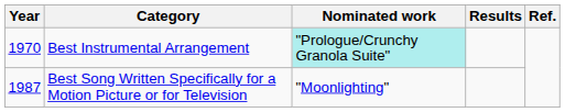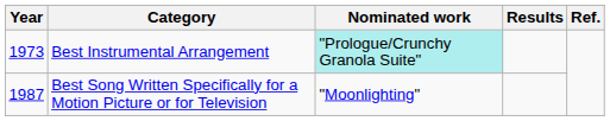 <table class="wikitable">
 <tr>
 <th>Year</th>
 <th>Category</th>
 <th>Nominated work</th>
 <th>Results</th>
 <th>Ref.</th>
 </tr>
 <tr>
-<td><a href='#'>1970</a></td>
+<td><a href='#'>1973</a></td>
 <td><a href='#'>Best Instrumental Arrangement</a></td>
 <td style="background: paleturquoise;">"Prologue/Crunchy Granola Suite"</td>
 <td></td>
 <td align="center" rowspan="2"></td>
 </tr>
 <tr>
 <td><a href='#'>1987</a></td>
 <td><a href='#'>Best Song Written Specifically for a Motion Picture or for Television</a></td>
 <td>"<a href='#'>Moonlighting</a>" </td>
 <td></td>
 </tr>
 </table>
